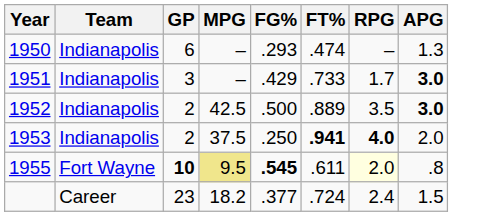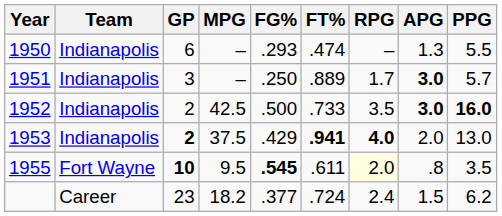 <table class="wikitable sortable" style="font-size:95%; text-align:right;">
 <tr>
 <th>Year</th>
 <th>Team</th>
 <th>GP</th>
 <th>MPG</th>
 <th>FG%</th>
 <th>FT%</th>
 <th>RPG</th>
 <th>APG</th>
+<th>PPG</th>
 </tr>
 <tr>
 <td style="text-align:left;"><a href='#'>1950</a></td>
 <td style="text-align:left;"><a href='#'>Indianapolis</a></td>
 <td>6</td>
 <td>–</td>
 <td>.293</td>
 <td>.474</td>
 <td>–</td>
 <td>1.3</td>
+<td>5.5</td>
 </tr>
 <tr>
 <td style="text-align:left;"><a href='#'>1951</a></td>
 <td style="text-align:left;"><a href='#'>Indianapolis</a></td>
 <td>3</td>
 <td>–</td>
-<td>.429</td>
-<td>.733</td>
+<td>.250</td>
+<td>.889</td>
 <td>1.7</td>
 <td><strong>3.0</strong></td>
+<td>5.7</td>
 </tr>
 <tr>
 <td style="text-align:left;"><a href='#'>1952</a></td>
 <td style="text-align:left;"><a href='#'>Indianapolis</a></td>
 <td>2</td>
 <td>42.5</td>
 <td>.500</td>
-<td>.889</td>
+<td>.733</td>
 <td>3.5</td>
 <td><strong>3.0</strong></td>
+<td><strong>16.0</strong></td>
 </tr>
 <tr>
 <td style="text-align:left;"><a href='#'>1953</a></td>
 <td style="text-align:left;"><a href='#'>Indianapolis</a></td>
-<td>2</td>
+<td><strong>2</strong></td>
 <td>37.5</td>
-<td>.250</td>
+<td>.429</td>
 <td><strong>.941</strong></td>
 <td><strong>4.0</strong></td>
 <td>2.0</td>
+<td>13.0</td>
 </tr>
 <tr>
 <td style="text-align:left;"><a href='#'>1955</a></td>
 <td style="text-align:left;"><a href='#'>Fort Wayne</a></td>
 <td><strong>10</strong></td>
-<td style="background: khaki;">9.5</td>
+<td>9.5</td>
 <td><strong>.545</strong></td>
 <td>.611</td>
 <td style="background: lightyellow;">2.0</td>
 <td>.8</td>
+<td>3.5</td>
 </tr>
 <tr>
 <td style="text-align:left;"></td>
 <td style="text-align:left;">Career</td>
 <td>23</td>
 <td>18.2</td>
 <td>.377</td>
 <td>.724</td>
 <td>2.4</td>
 <td>1.5</td>
+<td>6.2</td>
 </tr>
 </table>
